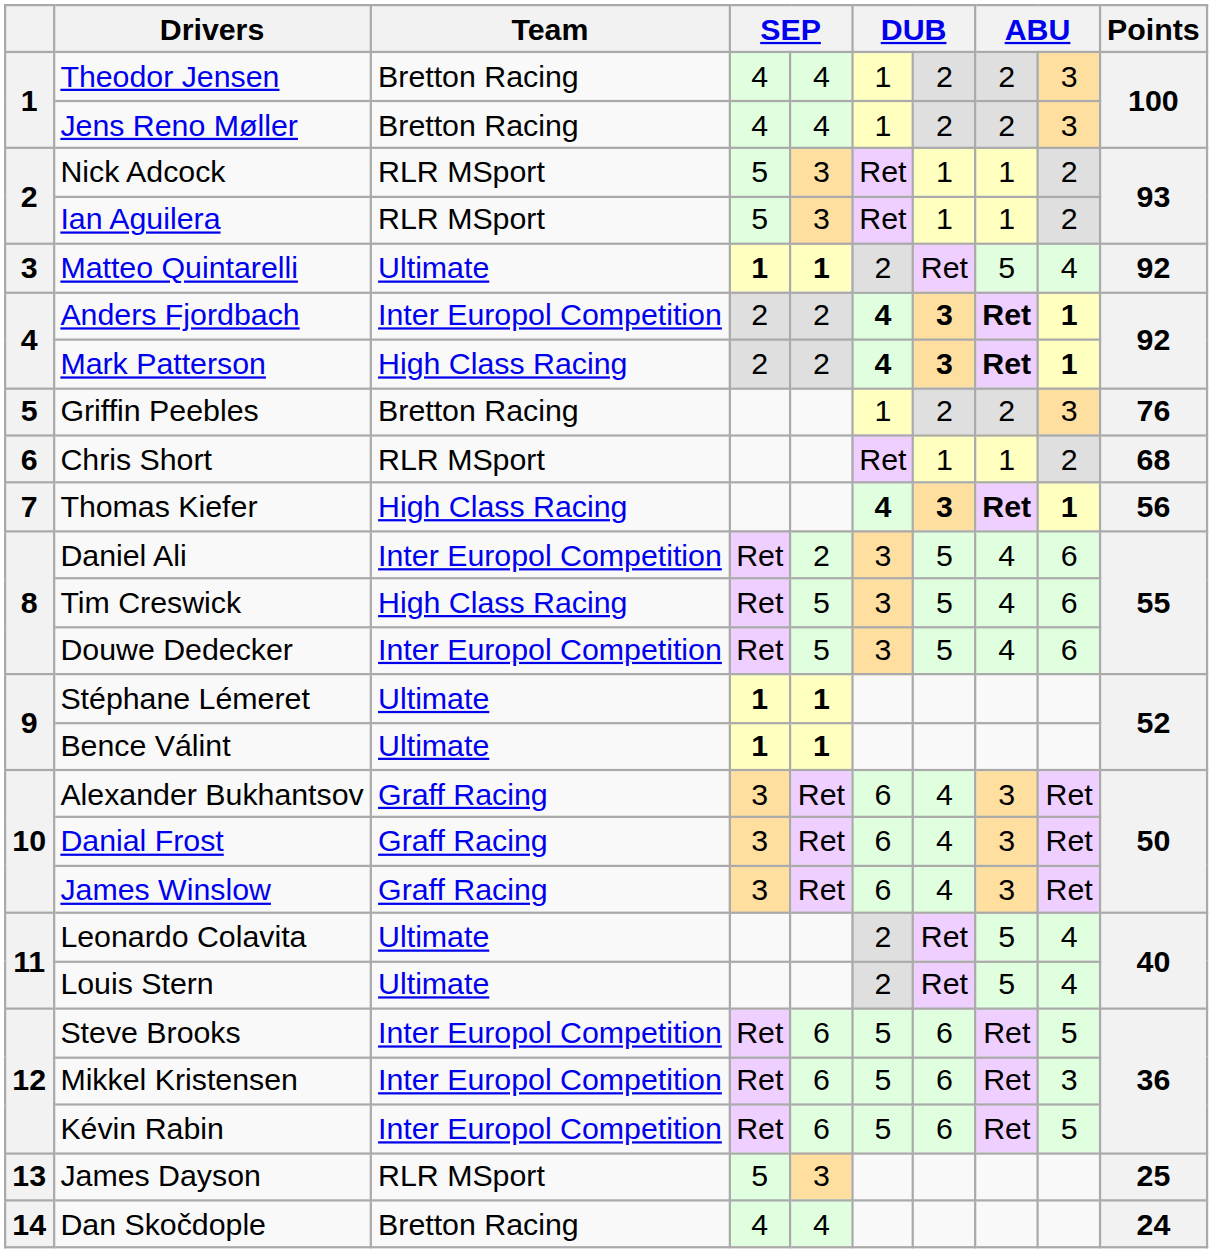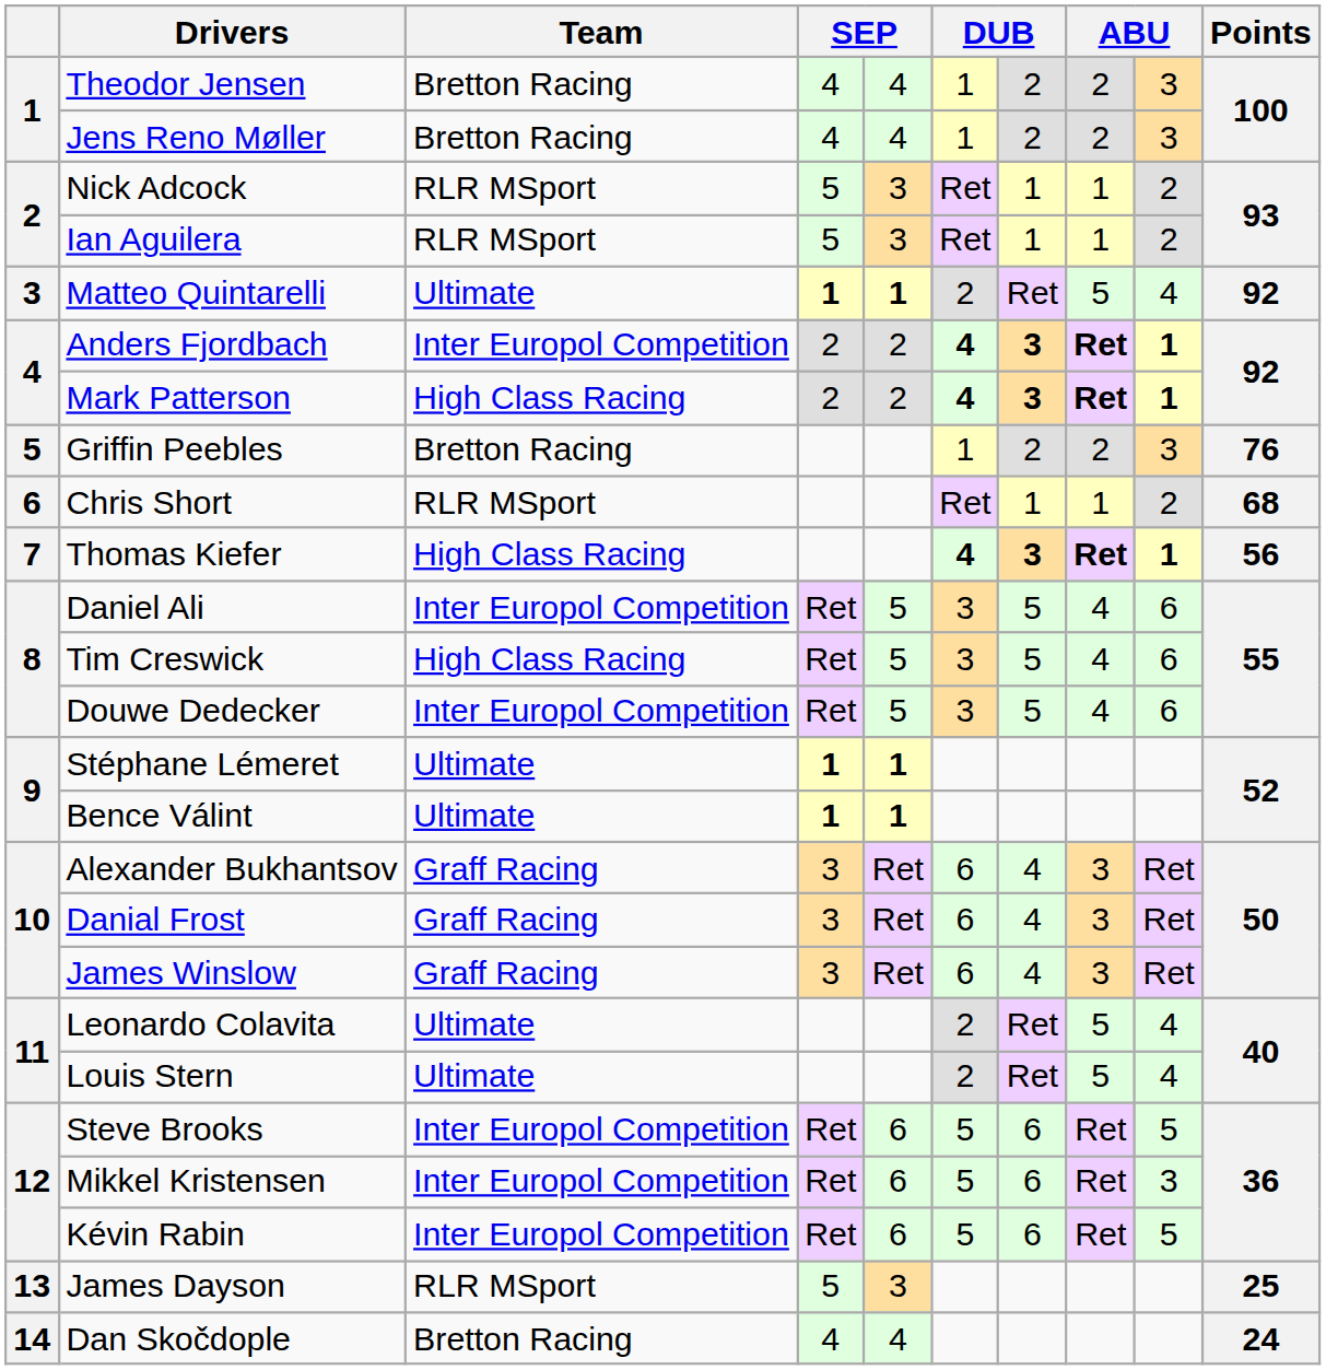 <table class="wikitable" style="font-size: 85%; text-align:center;">
 <tr>
 <th></th>
 <th>Drivers</th>
 <th>Team</th>
 <th colspan=2><a href='#'>SEP</a><br></th>
 <th colspan=2><a href='#'>DUB</a><br></th>
 <th colspan=2><a href='#'>ABU</a><br></th>
 <th>Points</th>
 </tr>
 <tr>
 <th rowspan=2>1</th>
 <td align="left"> <a href='#'>Theodor Jensen</a></td>
 <td align="left"> Bretton Racing</td>
 <td style="background:#dfffdf;">4</td>
 <td style="background:#dfffdf;">4</td>
 <td style="background:#ffffbf;">1</td>
 <td style="background:#dfdfdf;">2</td>
 <td style="background:#dfdfdf;">2</td>
 <td style="background:#ffdf9f;">3</td>
 <th rowspan=2>100</th>
 </tr>
 <tr>
 <td align="left"> <a href='#'>Jens Reno Møller</a></td>
 <td align="left"> Bretton Racing</td>
 <td style="background:#dfffdf;">4</td>
 <td style="background:#dfffdf;">4</td>
 <td style="background:#ffffbf;">1</td>
 <td style="background:#dfdfdf;">2</td>
 <td style="background:#dfdfdf;">2</td>
 <td style="background:#ffdf9f;">3</td>
 </tr>
 <tr>
 <th rowspan=2>2</th>
 <td align="left"> Nick Adcock</td>
 <td align="left"> RLR MSport</td>
 <td style="background:#dfffdf;">5</td>
 <td style="background:#ffdf9f;">3</td>
 <td style="background:#efcfff;">Ret</td>
 <td style="background:#ffffbf;">1</td>
 <td style="background:#ffffbf;">1</td>
 <td style="background:#dfdfdf;">2</td>
 <th rowspan=2>93</th>
 </tr>
 <tr>
 <td align="left"> <a href='#'>Ian Aguilera</a></td>
 <td align="left"> RLR MSport</td>
 <td style="background:#dfffdf;">5</td>
 <td style="background:#ffdf9f;">3</td>
 <td style="background:#efcfff;">Ret</td>
 <td style="background:#ffffbf;">1</td>
 <td style="background:#ffffbf;">1</td>
 <td style="background:#dfdfdf;">2</td>
 </tr>
 <tr>
 <th>3</th>
 <td align="left"> <a href='#'>Matteo Quintarelli</a></td>
 <td align="left"> <a href='#'>Ultimate</a></td>
 <td style="background:#ffffbf;"><strong>1</strong></td>
 <td style="background:#ffffbf;"><strong>1</strong></td>
 <td style="background:#dfdfdf;">2</td>
 <td style="background:#efcfff;">Ret</td>
 <td style="background:#dfffdf;">5</td>
 <td style="background:#dfffdf;">4</td>
 <th>92</th>
 </tr>
 <tr>
 <th rowspan=2>4</th>
 <td align="left"> <a href='#'>Anders Fjordbach</a></td>
 <td align="left"> <a href='#'>Inter Europol Competition</a></td>
 <td style="background:#dfdfdf;">2</td>
 <td style="background:#dfdfdf;">2</td>
 <td style="background:#dfffdf;"><strong>4</strong></td>
 <td style="background:#ffdf9f;"><strong>3</strong></td>
 <td style="background:#efcfff;"><strong>Ret</strong></td>
 <td style="background:#ffffbf;"><strong>1</strong></td>
 <th rowspan=2>92</th>
 </tr>
 <tr>
 <td align="left"> <a href='#'>Mark Patterson</a></td>
 <td align="left"> <a href='#'>High Class Racing</a></td>
 <td style="background:#dfdfdf;">2</td>
 <td style="background:#dfdfdf;">2</td>
 <td style="background:#dfffdf;"><strong>4</strong></td>
 <td style="background:#ffdf9f;"><strong>3</strong></td>
 <td style="background:#efcfff;"><strong>Ret</strong></td>
 <td style="background:#ffffbf;"><strong>1</strong></td>
 </tr>
 <tr>
 <th>5</th>
 <td align="left"> Griffin Peebles</td>
 <td align="left"> Bretton Racing</td>
 <td></td>
 <td></td>
 <td style="background:#ffffbf;">1</td>
 <td style="background:#dfdfdf;">2</td>
 <td style="background:#dfdfdf;">2</td>
 <td style="background:#ffdf9f;">3</td>
 <th>76</th>
 </tr>
 <tr>
 <th>6</th>
 <td align="left"> Chris Short</td>
 <td align="left"> RLR MSport</td>
 <td></td>
 <td></td>
 <td style="background:#efcfff;">Ret</td>
 <td style="background:#ffffbf;">1</td>
 <td style="background:#ffffbf;">1</td>
 <td style="background:#dfdfdf;">2</td>
 <th>68</th>
 </tr>
 <tr>
 <th>7</th>
 <td align="left"> Thomas Kiefer</td>
 <td align="left"> <a href='#'>High Class Racing</a></td>
 <td></td>
 <td></td>
 <td style="background:#dfffdf;"><strong>4</strong></td>
 <td style="background:#ffdf9f;"><strong>3</strong></td>
 <td style="background:#efcfff;"><strong>Ret</strong></td>
 <td style="background:#ffffbf;"><strong>1</strong></td>
 <th>56</th>
 </tr>
 <tr>
 <th rowspan=3>8</th>
 <td align="left"> Daniel Ali</td>
 <td align="left"> <a href='#'>Inter Europol Competition</a></td>
 <td style="background:#efcfff;">Ret</td>
-<td style="background:#dfffdf;">2</td>
+<td style="background:#dfffdf;">5</td>
 <td style="background:#ffdf9f;">3</td>
 <td style="background:#dfffdf;">5</td>
 <td style="background:#dfffdf;">4</td>
 <td style="background:#dfffdf;">6</td>
 <th rowspan=3>55</th>
 </tr>
 <tr>
 <td align="left"> Tim Creswick</td>
 <td align="left"> <a href='#'>High Class Racing</a></td>
 <td style="background:#efcfff;">Ret</td>
 <td style="background:#dfffdf;">5</td>
 <td style="background:#ffdf9f;">3</td>
 <td style="background:#dfffdf;">5</td>
 <td style="background:#dfffdf;">4</td>
 <td style="background:#dfffdf;">6</td>
 </tr>
 <tr>
 <td align="left"> Douwe Dedecker</td>
 <td align="left"> <a href='#'>Inter Europol Competition</a></td>
 <td style="background:#efcfff;">Ret</td>
 <td style="background:#dfffdf;">5</td>
 <td style="background:#ffdf9f;">3</td>
 <td style="background:#dfffdf;">5</td>
 <td style="background:#dfffdf;">4</td>
 <td style="background:#dfffdf;">6</td>
 </tr>
 <tr>
 <th rowspan=2>9</th>
 <td align="left"> Stéphane Lémeret</td>
 <td align="left"> <a href='#'>Ultimate</a></td>
 <td style="background:#ffffbf;"><strong>1</strong></td>
 <td style="background:#ffffbf;"><strong>1</strong></td>
 <td></td>
 <td></td>
 <td></td>
 <td></td>
 <th rowspan=2>52</th>
 </tr>
 <tr>
 <td align="left"> Bence Válint</td>
 <td align="left"> <a href='#'>Ultimate</a></td>
 <td style="background:#ffffbf;"><strong>1</strong></td>
 <td style="background:#ffffbf;"><strong>1</strong></td>
 <td></td>
 <td></td>
 <td></td>
 <td></td>
 </tr>
 <tr>
 <th rowspan=3>10</th>
 <td align="left"> Alexander Bukhantsov</td>
 <td align="left"> <a href='#'>Graff Racing</a></td>
 <td style="background:#ffdf9f;">3</td>
 <td style="background:#efcfff;">Ret</td>
 <td style="background:#dfffdf;">6</td>
 <td style="background:#dfffdf;">4</td>
 <td style="background:#ffdf9f;">3</td>
 <td style="background:#efcfff;">Ret</td>
 <th rowspan=3>50</th>
 </tr>
 <tr>
 <td align="left"> <a href='#'>Danial Frost</a></td>
 <td align="left"> <a href='#'>Graff Racing</a></td>
 <td style="background:#ffdf9f;">3</td>
 <td style="background:#efcfff;">Ret</td>
 <td style="background:#dfffdf;">6</td>
 <td style="background:#dfffdf;">4</td>
 <td style="background:#ffdf9f;">3</td>
 <td style="background:#efcfff;">Ret</td>
 </tr>
 <tr>
 <td align="left"> <a href='#'>James Winslow</a></td>
 <td align="left"> <a href='#'>Graff Racing</a></td>
 <td style="background:#ffdf9f;">3</td>
 <td style="background:#efcfff;">Ret</td>
 <td style="background:#dfffdf;">6</td>
 <td style="background:#dfffdf;">4</td>
 <td style="background:#ffdf9f;">3</td>
 <td style="background:#efcfff;">Ret</td>
 </tr>
 <tr>
 <th rowspan=2>11</th>
 <td align="left"> Leonardo Colavita</td>
 <td align="left"> <a href='#'>Ultimate</a></td>
 <td></td>
 <td></td>
 <td style="background:#dfdfdf;">2</td>
 <td style="background:#efcfff;">Ret</td>
 <td style="background:#dfffdf;">5</td>
 <td style="background:#dfffdf;">4</td>
 <th rowspan=2>40</th>
 </tr>
 <tr>
 <td align="left"> Louis Stern</td>
 <td align="left"> <a href='#'>Ultimate</a></td>
 <td></td>
 <td></td>
 <td style="background:#dfdfdf;">2</td>
 <td style="background:#efcfff;">Ret</td>
 <td style="background:#dfffdf;">5</td>
 <td style="background:#dfffdf;">4</td>
 </tr>
 <tr>
 <th rowspan=3>12</th>
 <td align="left"> Steve Brooks</td>
 <td align="left"> <a href='#'>Inter Europol Competition</a></td>
 <td style="background:#efcfff;">Ret</td>
 <td style="background:#dfffdf;">6</td>
 <td style="background:#dfffdf;">5</td>
 <td style="background:#dfffdf;">6</td>
 <td style="background:#efcfff;">Ret</td>
 <td style="background:#dfffdf;">5</td>
 <th rowspan=3>36</th>
 </tr>
 <tr>
 <td align="left"> Mikkel Kristensen</td>
 <td align="left"> <a href='#'>Inter Europol Competition</a></td>
 <td style="background:#efcfff;">Ret</td>
 <td style="background:#dfffdf;">6</td>
 <td style="background:#dfffdf;">5</td>
 <td style="background:#dfffdf;">6</td>
 <td style="background:#efcfff;">Ret</td>
 <td style="background:#dfffdf;">3</td>
 </tr>
 <tr>
 <td align="left"> Kévin Rabin</td>
 <td align="left"> <a href='#'>Inter Europol Competition</a></td>
 <td style="background:#efcfff;">Ret</td>
 <td style="background:#dfffdf;">6</td>
 <td style="background:#dfffdf;">5</td>
 <td style="background:#dfffdf;">6</td>
 <td style="background:#efcfff;">Ret</td>
 <td style="background:#dfffdf;">5</td>
 </tr>
 <tr>
 <th>13</th>
 <td align="left"> James Dayson</td>
 <td align="left"> RLR MSport</td>
 <td style="background:#dfffdf;">5</td>
 <td style="background:#ffdf9f;">3</td>
 <td></td>
 <td></td>
 <td></td>
 <td></td>
 <th>25</th>
 </tr>
 <tr>
 <th>14</th>
 <td align="left"> Dan Skočdople</td>
 <td align="left"> Bretton Racing</td>
 <td style="background:#dfffdf;">4</td>
 <td style="background:#dfffdf;">4</td>
 <td></td>
 <td></td>
 <td></td>
 <td></td>
 <th>24</th>
 </tr>
 </table>
